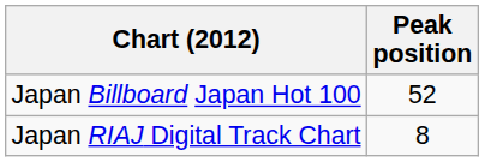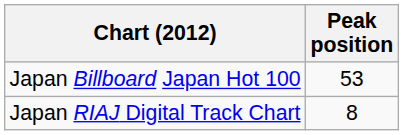 <table class="wikitable sortable">
 <tr>
 <th>Chart (2012)</th>
 <th>Peak<br>position</th>
 </tr>
 <tr>
 <td>Japan <em><a href='#'>Billboard</a></em> <a href='#'>Japan Hot 100</a></td>
-<td align="center">52</td>
+<td align="center">53</td>
 </tr>
 <tr>
 <td>Japan <a href='#'><em>RIAJ</em> Digital Track Chart</a></td>
 <td align="center">8</td>
 </tr>
 </table>
